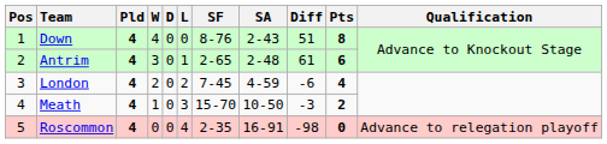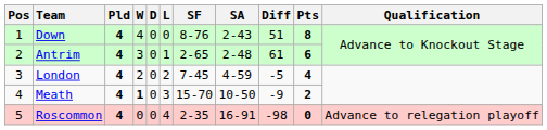 <table class="wikitable">
 <tr>
 <th>Pos</th>
 <th style="text-align:left">Team</th>
 <th>Pld</th>
 <th>W</th>
 <th>D</th>
 <th>L</th>
 <th>SF</th>
 <th>SA</th>
 <th>Diff</th>
 <th>Pts</th>
 <th>Qualification</th>
 </tr>
 <tr align="Center" style="background:#ccffcc;">
 <td>1</td>
 <td style="text-align:left"> <a href='#'>Down</a></td>
 <td><strong>4</strong></td>
 <td>4</td>
 <td>0</td>
 <td>0</td>
 <td>8-76</td>
 <td>2-43</td>
 <td>51</td>
 <td><strong>8</strong></td>
 <td rowspan="2">Advance to Knockout Stage</td>
 </tr>
 <tr align="center" style="background:#ccffcc;">
 <td>2</td>
 <td style="text-align:left"> <a href='#'>Antrim</a></td>
 <td><strong>4</strong></td>
 <td>3</td>
 <td>0</td>
 <td>1</td>
 <td>2-65</td>
 <td>2-48</td>
 <td>61</td>
 <td><strong>6</strong></td>
 </tr>
 <tr align="center">
 <td>3</td>
 <td style="text-align:left"> <a href='#'>London</a></td>
 <td><strong>4</strong></td>
 <td>2</td>
 <td>0</td>
 <td>2</td>
 <td>7-45</td>
 <td>4-59</td>
-<td>-6</td>
+<td>-5</td>
 <td><strong>4</strong></td>
 <td rowspan="2"></td>
 </tr>
 <tr align="center">
 <td>4</td>
 <td style="text-align:left"> <a href='#'>Meath</a></td>
 <td><strong>4</strong></td>
-<td>1</td>
+<td><strong>1</strong></td>
 <td>0</td>
 <td>3</td>
 <td>15-70</td>
 <td>10-50</td>
-<td>-3</td>
+<td>-9</td>
 <td><strong>2</strong></td>
 </tr>
 <tr align="center" style="background:#FFCCCC;">
 <td>5</td>
 <td style="text-align:left"> <a href='#'>Roscommon</a></td>
 <td><strong>4</strong></td>
 <td>0</td>
 <td>0</td>
 <td>4</td>
 <td>2-35</td>
 <td>16-91</td>
 <td>-98</td>
 <td><strong>0</strong></td>
 <td>Advance to relegation playoff</td>
 </tr>
 </table>
